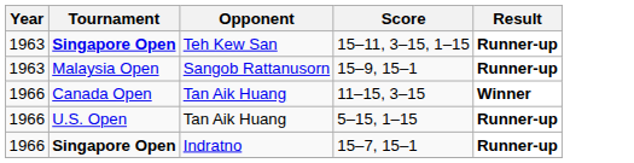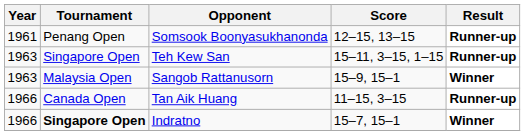 <table class="sortable wikitable" style="font-size: 90%;">
 <tr>
 <th>Year</th>
 <th>Tournament</th>
 <th>Opponent</th>
 <th>Score</th>
 <th>Result</th>
 </tr>
 <tr>
+<td align="center">1961</td>
+<td>Penang Open</td>
+<td> <a href='#'>Somsook Boonyasukhanonda</a></td>
+<td>12–15, 13–15</td>
+<td style="text-align:left; background:white"> <strong>Runner-up</strong></td>
+</tr>
+<tr>
 <td align="center">1963</td>
-<td><strong><a href='#'>Singapore Open</a></strong></td>
+<td><a href='#'>Singapore Open</a></td>
 <td> <a href='#'>Teh Kew San</a></td>
 <td>15–11, 3–15, 1–15</td>
 <td style="text-align:left; background:white"> <strong>Runner-up</strong></td>
 </tr>
 <tr>
 <td align="center">1963</td>
 <td><a href='#'>Malaysia Open</a></td>
 <td> <a href='#'>Sangob Rattanusorn</a></td>
 <td>15–9, 15–1</td>
-<td style="text-align:left; background:white"> <strong>Runner-up</strong></td>
+<td style="text-align:left; background:white"> <strong>Winner</strong></td>
 </tr>
 <tr>
 <td align="center">1966</td>
 <td><a href='#'>Canada Open</a></td>
 <td> <a href='#'>Tan Aik Huang</a></td>
 <td>11–15, 3–15</td>
-<td style="text-align:left; background:white"> <strong>Winner</strong></td>
-</tr>
-<tr>
-<td align="center">1966</td>
-<td align="left"><a href='#'>U.S. Open</a></td>
-<td align="left"> Tan Aik Huang</td>
-<td align="left">5–15, 1–15</td>
 <td style="text-align:left; background:white"> <strong>Runner-up</strong></td>
 </tr>
 <tr>
 <td align="center">1966</td>
 <td><strong>Singapore Open</strong></td>
 <td> <a href='#'>Indratno</a></td>
 <td>15–7, 15–1</td>
-<td style="text-align:left; background:white"> <strong>Runner-up</strong></td>
+<td style="text-align:left; background:white"> <strong>Winner</strong></td>
 </tr>
 <tr>
 </tr>
 </table>
